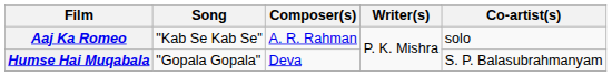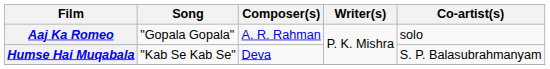 <table class="wikitable sortable">
 <tr>
 <th>Film</th>
 <th>Song</th>
 <th>Composer(s)</th>
 <th>Writer(s)</th>
 <th>Co-artist(s)</th>
 </tr>
 <tr>
 <th><a href='#'><em>Aaj Ka Romeo</em></a></th>
-<td>"Kab Se Kab Se"</td>
+<td>"Gopala Gopala"</td>
 <td rowspan=><a href='#'>A. R. Rahman</a></td>
 <td rowspan=2>P. K. Mishra</td>
 <td rowspan=>solo</td>
 </tr>
 <tr>
 <th><em><a href='#'>Humse Hai Muqabala</a></em></th>
-<td>"Gopala Gopala"</td>
+<td>"Kab Se Kab Se"</td>
 <td><a href='#'>Deva</a></td>
 <td rowspan=>S. P. Balasubrahmanyam</td>
 </tr>
 <tr>
 </tr>
 </table>
